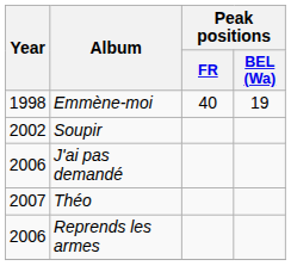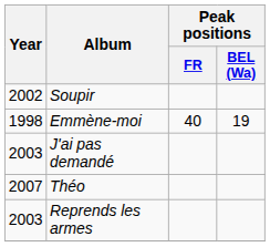 <table class="wikitable">
 <tr>
 <th align="center" rowspan="2" width="10">Year</th>
 <th align="center" rowspan="2" width="120">Album</th>
 <th align="center" colspan="2" width="20">Peak positions</th>
 </tr>
 <tr>
 <th scope="col" style="width:3em;font-size:90%;"><a href='#'>FR</a><br></th>
 <th scope="col" style="width:3em;font-size:90%;"><a href='#'>BEL <br>(Wa)</a><br></th>
 </tr>
 <tr>
+<td style="text-align:center;">2002</td>
+<td><em>Soupir</em></td>
+<td style="text-align:center;"></td>
+<td style="text-align:center;"></td>
+</tr>
+<tr>
 <td style="text-align:center;">1998</td>
 <td><em>Emmène-moi</em></td>
 <td style="text-align:center;">40</td>
 <td style="text-align:center;">19</td>
 </tr>
 <tr>
-<td style="text-align:center;">2002</td>
-<td><em>Soupir</em></td>
-<td style="text-align:center;"></td>
-<td style="text-align:center;"></td>
-</tr>
-<tr>
-<td style="text-align:center;">2006</td>
+<td style="text-align:center;">2003</td>
 <td><em>J'ai pas demandé</em></td>
 <td style="text-align:center;"></td>
 <td style="text-align:center;"></td>
 </tr>
 <tr>
 <td style="text-align:center;">2007</td>
 <td><em>Théo</em></td>
 <td style="text-align:center;"></td>
 <td style="text-align:center;"></td>
 </tr>
 <tr>
-<td style="text-align:center;">2006</td>
+<td style="text-align:center;">2003</td>
 <td><em>Reprends les armes</em></td>
 <td style="text-align:center;"></td>
 <td style="text-align:center;"></td>
 </tr>
 <tr>
 </tr>
 </table>
